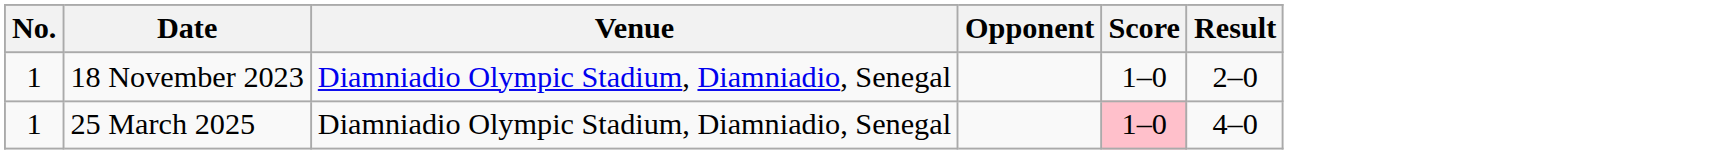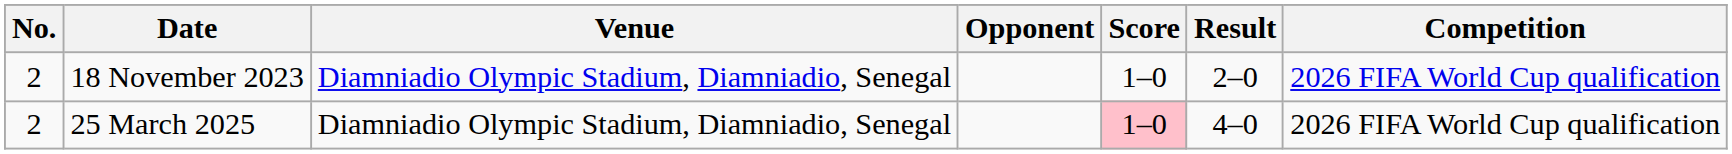 <table class="wikitable sortable">
 <tr>
 <th scope="col">No.</th>
 <th scope="col">Date</th>
 <th scope="col">Venue</th>
 <th scope="col">Opponent</th>
 <th scope="col">Score</th>
 <th scope="col">Result</th>
+<th scope="col">Competition</th>
 </tr>
 <tr>
-<td align="center">1</td>
+<td align="center">2</td>
 <td>18 November 2023</td>
 <td><a href='#'>Diamniadio Olympic Stadium</a>, <a href='#'>Diamniadio</a>, Senegal</td>
 <td></td>
 <td align="center">1–0</td>
 <td align="center">2–0</td>
+<td><a href='#'>2026 FIFA World Cup qualification</a></td>
 </tr>
 <tr>
-<td align="center">1</td>
+<td align="center">2</td>
 <td>25 March 2025</td>
 <td>Diamniadio Olympic Stadium, Diamniadio, Senegal</td>
 <td></td>
 <td align="center" style="background: pink;">1–0</td>
 <td align="center">4–0</td>
+<td>2026 FIFA World Cup qualification</td>
 </tr>
 </table>
